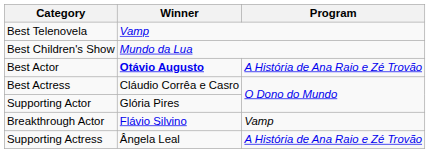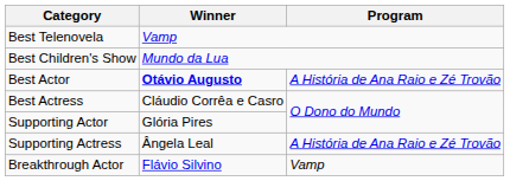 <table class="wikitable">
 <tr>
 <th>Category</th>
 <th>Winner</th>
 <th>Program</th>
 </tr>
 <tr>
 <td>Best Telenovela</td>
 <td colspan="2"><em><a href='#'>Vamp</a></em></td>
 </tr>
 <tr>
 <td>Best Children's Show</td>
 <td colspan="2"><em><a href='#'>Mundo da Lua</a></em></td>
 </tr>
 <tr>
 <td>Best Actor</td>
 <td><strong><a href='#'>Otávio Augusto</a></strong></td>
 <td><em><a href='#'>A História de Ana Raio e Zé Trovão</a></em></td>
 </tr>
 <tr>
 <td>Best Actress</td>
 <td>Cláudio Corrêa e Casro</td>
 <td rowspan="2"><em><a href='#'>O Dono do Mundo</a></em></td>
 </tr>
 <tr>
 <td>Supporting Actor</td>
 <td>Glória Pires</td>
 </tr>
 <tr>
+<td>Supporting Actress</td>
+<td>Ângela Leal</td>
+<td><em><a href='#'>A História de Ana Raio e Zé Trovão</a></em></td>
+</tr>
+<tr>
 <td>Breakthrough Actor</td>
 <td><a href='#'>Flávio Silvino</a></td>
 <td><em>Vamp</em></td>
 </tr>
-<tr>
-<td>Supporting Actress</td>
-<td>Ângela Leal</td>
-<td><em><a href='#'>A História de Ana Raio e Zé Trovão</a></em></td>
-</tr>
 </table>
